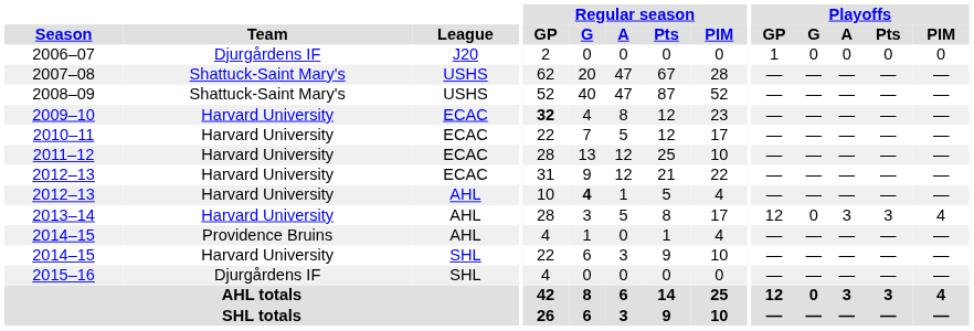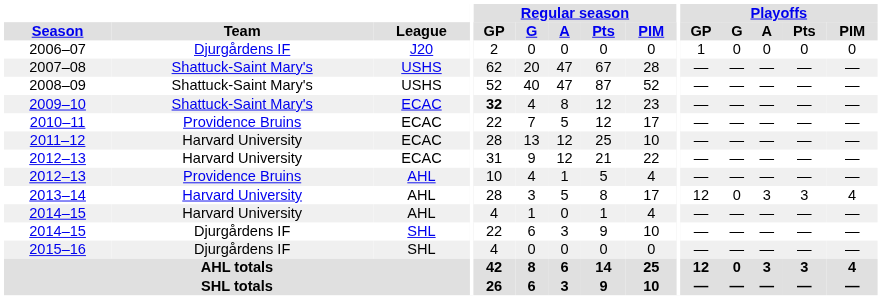 <table border="0" cellpadding="1" cellspacing="0" style="text-align:center; width:60em">
 <tr bgcolor="#e0e0e0">
 <th colspan="3" bgcolor="#ffffff"></th>
 <th rowspan="99" bgcolor="#ffffff"></th>
 <th colspan="5"><a href='#'>Regular season</a></th>
 <th rowspan="99" bgcolor="#ffffff"></th>
 <th colspan="5"><a href='#'>Playoffs</a></th>
 </tr>
 <tr bgcolor="#e0e0e0">
 <th><a href='#'>Season</a></th>
 <th>Team</th>
 <th>League</th>
 <th>GP</th>
 <th><a href='#'>G</a></th>
 <th><a href='#'>A</a></th>
 <th><a href='#'>Pts</a></th>
 <th><a href='#'>PIM</a></th>
 <th>GP</th>
 <th>G</th>
 <th>A</th>
 <th>Pts</th>
 <th>PIM</th>
 </tr>
 <tr>
 <td>2006–07</td>
 <td><a href='#'>Djurgårdens IF</a></td>
 <td><a href='#'>J20</a></td>
 <td>2</td>
 <td>0</td>
 <td>0</td>
 <td>0</td>
 <td>0</td>
 <td>1</td>
 <td>0</td>
 <td>0</td>
 <td>0</td>
 <td>0</td>
 </tr>
 <tr bgcolor="#f0f0f0">
 <td>2007–08</td>
 <td><a href='#'>Shattuck-Saint Mary's</a></td>
 <td><a href='#'>USHS</a></td>
 <td>62</td>
 <td>20</td>
 <td>47</td>
 <td>67</td>
 <td>28</td>
 <td>—</td>
 <td>—</td>
 <td>—</td>
 <td>—</td>
 <td>—</td>
 </tr>
 <tr>
 <td>2008–09</td>
 <td>Shattuck-Saint Mary's</td>
 <td>USHS</td>
 <td>52</td>
 <td>40</td>
 <td>47</td>
 <td>87</td>
 <td>52</td>
 <td>—</td>
 <td>—</td>
 <td>—</td>
 <td>—</td>
 <td>—</td>
 </tr>
 <tr bgcolor="#f0f0f0">
 <td><a href='#'>2009–10</a></td>
-<td><a href='#'>Harvard University</a></td>
+<td><a href='#'>Shattuck-Saint Mary's</a></td>
 <td><a href='#'>ECAC</a></td>
 <td><strong>32</strong></td>
 <td>4</td>
 <td>8</td>
 <td>12</td>
 <td>23</td>
 <td>—</td>
 <td>—</td>
 <td>—</td>
 <td>—</td>
 <td>—</td>
 </tr>
 <tr>
 <td><a href='#'>2010–11</a></td>
-<td>Harvard University</td>
+<td><a href='#'>Providence Bruins</a></td>
 <td>ECAC</td>
 <td>22</td>
 <td>7</td>
 <td>5</td>
 <td>12</td>
 <td>17</td>
 <td>—</td>
 <td>—</td>
 <td>—</td>
 <td>—</td>
 <td>—</td>
 </tr>
 <tr bgcolor="#f0f0f0">
 <td><a href='#'>2011–12</a></td>
 <td>Harvard University</td>
 <td>ECAC</td>
 <td>28</td>
 <td>13</td>
 <td>12</td>
 <td>25</td>
 <td>10</td>
 <td>—</td>
 <td>—</td>
 <td>—</td>
 <td>—</td>
 <td>—</td>
 </tr>
 <tr>
 <td><a href='#'>2012–13</a></td>
 <td>Harvard University</td>
 <td>ECAC</td>
 <td>31</td>
 <td>9</td>
 <td>12</td>
 <td>21</td>
 <td>22</td>
 <td>—</td>
 <td>—</td>
 <td>—</td>
 <td>—</td>
 <td>—</td>
 </tr>
 <tr bgcolor="#f0f0f0">
 <td><a href='#'>2012–13</a></td>
-<td>Harvard University</td>
+<td><a href='#'>Providence Bruins</a></td>
 <td><a href='#'>AHL</a></td>
 <td>10</td>
-<td><strong>4</strong></td>
+<td>4</td>
 <td>1</td>
 <td>5</td>
 <td>4</td>
 <td>—</td>
 <td>—</td>
 <td>—</td>
 <td>—</td>
 <td>—</td>
 </tr>
 <tr>
 <td><a href='#'>2013–14</a></td>
 <td><a href='#'>Harvard University</a></td>
 <td>AHL</td>
 <td>28</td>
 <td>3</td>
 <td>5</td>
 <td>8</td>
 <td>17</td>
 <td>12</td>
 <td>0</td>
 <td>3</td>
 <td>3</td>
 <td>4</td>
 </tr>
 <tr bgcolor="#f0f0f0">
 <td><a href='#'>2014–15</a></td>
-<td>Providence Bruins</td>
+<td>Harvard University</td>
 <td>AHL</td>
 <td>4</td>
 <td>1</td>
 <td>0</td>
 <td>1</td>
 <td>4</td>
 <td>—</td>
 <td>—</td>
 <td>—</td>
 <td>—</td>
 <td>—</td>
 </tr>
 <tr>
 <td><a href='#'>2014–15</a></td>
-<td>Harvard University</td>
+<td>Djurgårdens IF</td>
 <td><a href='#'>SHL</a></td>
 <td>22</td>
 <td>6</td>
 <td>3</td>
 <td>9</td>
 <td>10</td>
 <td>—</td>
 <td>—</td>
 <td>—</td>
 <td>—</td>
 <td>—</td>
 </tr>
 <tr bgcolor="#f0f0f0">
 <td><a href='#'>2015–16</a></td>
 <td>Djurgårdens IF</td>
 <td>SHL</td>
 <td>4</td>
 <td>0</td>
 <td>0</td>
 <td>0</td>
 <td>0</td>
 <td>—</td>
 <td>—</td>
 <td>—</td>
 <td>—</td>
 <td>—</td>
 </tr>
 <tr bgcolor="#e0e0e0">
 <th colspan="3">AHL totals</th>
 <th>42</th>
 <th>8</th>
 <th>6</th>
 <th>14</th>
 <th>25</th>
 <th>12</th>
 <th>0</th>
 <th>3</th>
 <th>3</th>
 <th>4</th>
 </tr>
 <tr bgcolor="#e0e0e0">
 <th colspan="3">SHL totals</th>
 <th>26</th>
 <th>6</th>
 <th>3</th>
 <th>9</th>
 <th>10</th>
 <th>—</th>
 <th>—</th>
 <th>—</th>
 <th>—</th>
 <th>—</th>
 </tr>
 </table>
